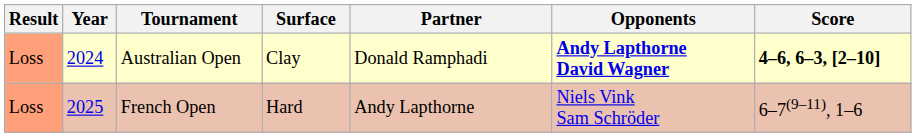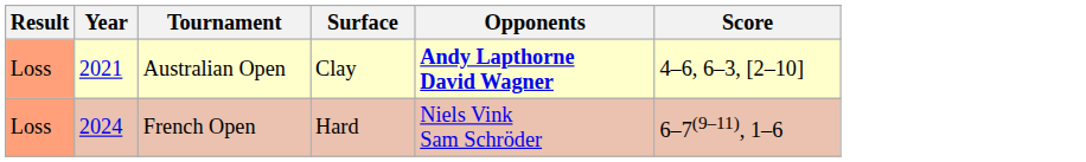 <table class="sortable wikitable">
 <tr>
 <th>Result</th>
 <th style="width:40px">Year</th>
 <th style="width:120px">Tournament</th>
 <th style="width:70px">Surface</th>
-<th style="width:170px">Partner</th>
 <th style="width:170px">Opponents</th>
 <th style="width:130px" class="unsortable">Score</th>
 </tr>
 <tr style="background:#ffc;">
 <td style="background:#ffa07a;">Loss</td>
-<td><a href='#'>2024</a></td>
+<td><a href='#'>2021</a></td>
 <td>Australian Open</td>
 <td>Clay</td>
-<td> Donald Ramphadi</td>
 <td><strong> <a href='#'>Andy Lapthorne</a><br> <a href='#'>David Wagner</a></strong></td>
-<td><strong>4–6, 6–3, [2–10]</strong></td>
+<td>4–6, 6–3, [2–10]</td>
 </tr>
 <tr style="background:#ebc2af;">
 <td style="background:#ffa07a;">Loss</td>
-<td><a href='#'>2025</a></td>
+<td><a href='#'>2024</a></td>
 <td>French Open</td>
 <td>Hard</td>
-<td> Andy Lapthorne</td>
 <td> <a href='#'>Niels Vink</a><br> <a href='#'>Sam Schröder</a></td>
 <td>6–7<sup>(9–11)</sup>, 1–6</td>
 </tr>
 </table>
